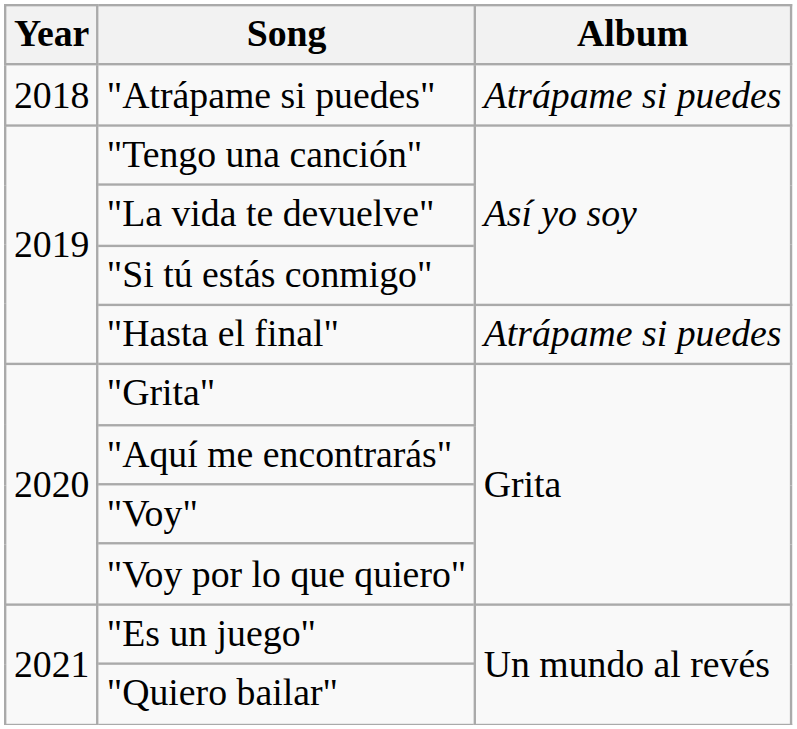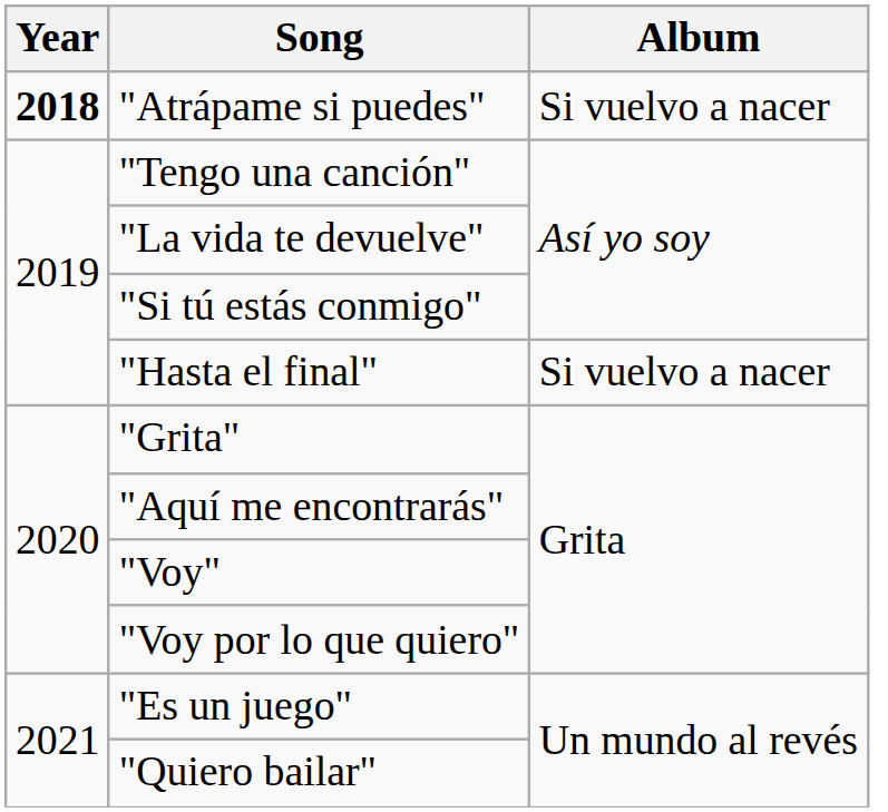 <table class="wikitable">
 <tr>
 <th>Year</th>
 <th>Song</th>
 <th>Album</th>
 </tr>
 <tr>
-<td>2018</td>
+<td><strong>2018</strong></td>
 <td>"Atrápame si puedes" </td>
-<td><em>Atrápame si puedes</em></td>
+<td></em>Si vuelvo a nacer<em></td>
 </tr>
 <tr>
 <td rowspan=4>2019</td>
 <td>"Tengo una canción" </td>
 <td rowspan=3><em>Así yo soy</em></td>
 </tr>
 <tr>
 <td>"La vida te devuelve" <em></td>
 </tr>
 <tr>
 <td>"Si tú estás conmigo" </td>
 </tr>
 <tr>
 <td>"Hasta el final" </td>
-<td><em>Atrápame si puedes</em></td>
+<td></em>Si vuelvo a nacer<em></td>
 </tr>
 <tr>
 <td rowspan=4>2020</td>
 <td>"Grita" </td>
 <td rowspan=4></em>Grita<em></td>
 </tr>
 <tr>
 <td>"Aquí me encontrarás" </td>
 </tr>
 <tr>
 <td>"Voy" </td>
 </tr>
 <tr>
 <td>"Voy por lo que quiero" </td>
 </tr>
 <tr>
 <td rowspan=2>2021</td>
 <td>"Es un juego" </td>
 <td rowspan=2></em>Un mundo al revés<em></td>
 </tr>
 <tr>
 <td>"Quiero bailar" </td>
 </tr>
 </table>
